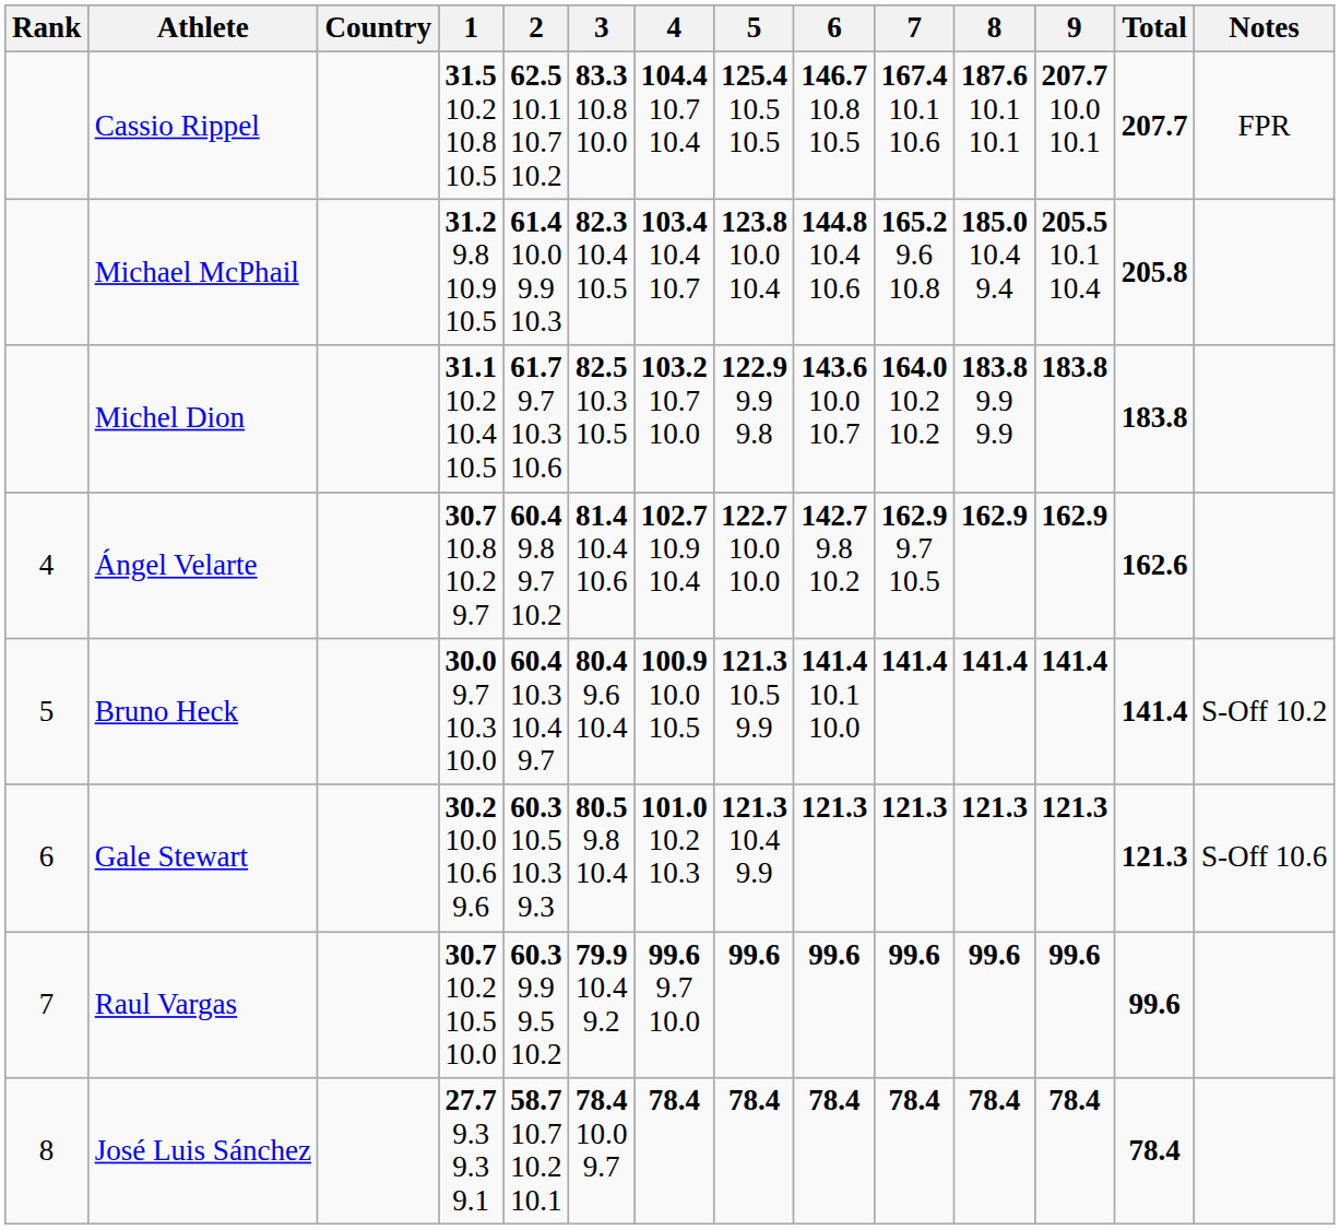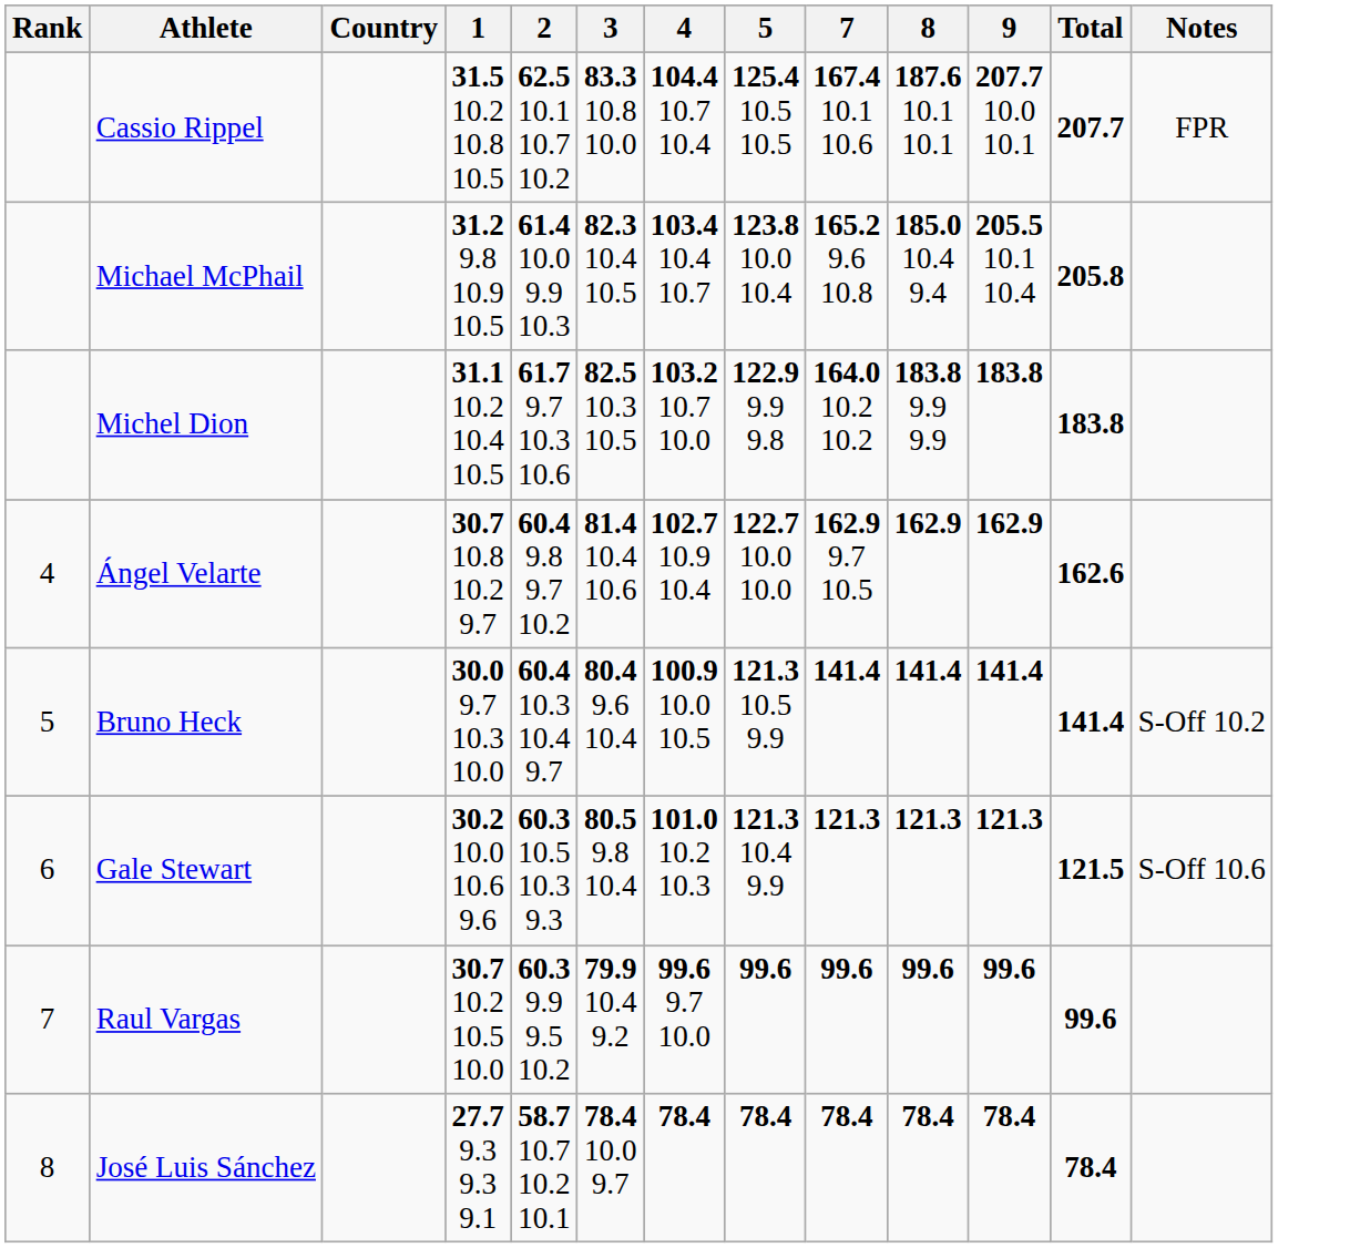 <table class="wikitable sortable" style="text-align:center">
 <tr>
 <th>Rank</th>
 <th>Athlete</th>
 <th>Country</th>
 <th style="width: 28px">1</th>
 <th style="width: 28px">2</th>
 <th style="width: 28px">3</th>
 <th style="width: 28px">4</th>
 <th style="width: 28px">5</th>
-<th style="width: 28px">6</th>
 <th style="width: 28px">7</th>
 <th style="width: 28px">8</th>
 <th style="width: 28px">9</th>
 <th>Total</th>
 <th>Notes</th>
 </tr>
 <tr>
 <td></td>
 <td align=left><a href='#'>Cassio Rippel</a></td>
 <td align=left></td>
 <td><strong>31.5</strong><br>10.2<br>10.8<br>10.5</td>
 <td><strong>62.5</strong><br> 10.1 <br>10.7 <br>10.2</td>
 <td><strong>83.3</strong><br>10.8 <br>10.0<br><br></td>
 <td><strong>104.4</strong><br>10.7<br>10.4<br><br></td>
 <td><strong>125.4</strong><br>10.5<br>10.5<br><br></td>
-<td><strong>146.7</strong><br>10.8 <br>10.5<br><br></td>
 <td><strong>167.4</strong><br>10.1<br>10.6 <br><br></td>
 <td><strong>187.6</strong><br>10.1<br>10.1 <br><br></td>
 <td><strong>207.7</strong><br>10.0<br>10.1<br><br></td>
 <td><strong>207.7</strong></td>
 <td>FPR</td>
 </tr>
 <tr>
 <td></td>
 <td align=left><a href='#'>Michael McPhail</a></td>
 <td align=left></td>
 <td><strong>31.2</strong><br>9.8<br>10.9<br>10.5</td>
 <td><strong>61.4</strong><br> 10.0 <br>9.9 <br>10.3</td>
 <td><strong>82.3</strong><br>10.4 <br>10.5<br><br></td>
 <td><strong>103.4</strong><br>10.4<br>10.7<br><br></td>
 <td><strong>123.8</strong><br>10.0<br>10.4<br><br></td>
-<td><strong>144.8</strong><br>10.4 <br>10.6<br><br></td>
 <td><strong>165.2</strong><br>9.6<br>10.8 <br><br></td>
 <td><strong>185.0</strong><br>10.4<br>9.4 <br><br></td>
 <td><strong>205.5</strong><br>10.1<br>10.4<br><br></td>
 <td><strong>205.8</strong></td>
 <td></td>
 </tr>
 <tr>
 <td></td>
 <td align=left><a href='#'>Michel Dion</a></td>
 <td align=left></td>
 <td><strong>31.1</strong><br>10.2<br>10.4<br>10.5</td>
 <td><strong>61.7</strong><br> 9.7 <br>10.3 <br>10.6</td>
 <td><strong>82.5</strong><br>10.3 <br>10.5<br><br></td>
 <td><strong>103.2</strong><br>10.7<br>10.0<br><br></td>
 <td><strong>122.9</strong><br>9.9<br>9.8<br><br></td>
-<td><strong>143.6</strong><br>10.0 <br>10.7<br><br></td>
 <td><strong>164.0</strong><br>10.2<br>10.2 <br><br></td>
 <td><strong>183.8</strong><br>9.9<br>9.9 <br><br></td>
 <td><strong>183.8</strong><br><br><br><br></td>
 <td><strong>183.8</strong></td>
 <td></td>
 </tr>
 <tr>
 <td>4</td>
 <td align=left><a href='#'>Ángel Velarte</a></td>
 <td align=left></td>
 <td><strong>30.7</strong><br>10.8<br>10.2<br>9.7</td>
 <td><strong>60.4</strong><br> 9.8 <br>9.7 <br>10.2</td>
 <td><strong>81.4</strong><br>10.4 <br>10.6<br><br></td>
 <td><strong>102.7</strong><br>10.9<br>10.4<br><br></td>
 <td><strong>122.7</strong><br>10.0<br>10.0<br><br></td>
-<td><strong>142.7</strong><br>9.8 <br>10.2<br><br></td>
 <td><strong>162.9</strong><br>9.7<br>10.5 <br><br></td>
 <td><strong>162.9</strong><br> <br>  <br><br></td>
 <td><strong>162.9</strong><br><br><br><br></td>
 <td><strong>162.6</strong></td>
 <td></td>
 </tr>
 <tr>
 <td>5</td>
 <td align=left><a href='#'>Bruno Heck</a></td>
 <td align=left></td>
 <td><strong>30.0</strong><br>9.7<br>10.3<br>10.0</td>
 <td><strong>60.4</strong><br> 10.3 <br>10.4 <br>9.7</td>
 <td><strong>80.4</strong><br>9.6 <br>10.4<br><br></td>
 <td><strong>100.9</strong><br>10.0<br>10.5<br><br></td>
 <td><strong>121.3</strong><br>10.5<br>9.9<br><br></td>
-<td><strong>141.4</strong><br>10.1 <br>10.0<br><br></td>
 <td><strong>141.4</strong><br> <br>  <br><br></td>
 <td><strong>141.4</strong><br> <br>  <br><br></td>
 <td><strong>141.4</strong><br><br><br><br></td>
 <td><strong>141.4</strong></td>
 <td>S-Off 10.2</td>
 </tr>
 <tr>
 <td>6</td>
 <td align=left><a href='#'>Gale Stewart</a></td>
 <td align=left></td>
 <td><strong>30.2</strong><br>10.0<br>10.6<br>9.6</td>
 <td><strong>60.3</strong><br> 10.5 <br>10.3 <br>9.3</td>
 <td><strong>80.5</strong><br>9.8 <br>10.4<br><br></td>
 <td><strong>101.0</strong><br>10.2<br>10.3<br><br></td>
 <td><strong>121.3</strong><br>10.4<br>9.9<br><br></td>
-<td><strong>121.3</strong><br>  <br> <br><br></td>
 <td><strong>121.3</strong><br> <br>  <br><br></td>
 <td><strong>121.3</strong><br> <br>  <br><br></td>
 <td><strong>121.3</strong><br><br><br><br></td>
-<td><strong>121.3</strong></td>
+<td><strong>121.5</strong></td>
 <td>S-Off 10.6</td>
 </tr>
 <tr>
 <td>7</td>
 <td align=left><a href='#'>Raul Vargas</a></td>
 <td align=left></td>
 <td><strong>30.7</strong><br>10.2<br>10.5<br>10.0</td>
 <td><strong>60.3</strong><br> 9.9 <br>9.5 <br>10.2</td>
 <td><strong>79.9</strong><br>10.4 <br>9.2<br><br></td>
 <td><strong>99.6</strong><br>9.7<br>10.0<br><br></td>
 <td><strong>99.6</strong><br> <br> <br><br></td>
-<td><strong>99.6</strong><br>  <br> <br><br></td>
 <td><strong>99.6</strong><br> <br>  <br><br></td>
 <td><strong>99.6</strong><br> <br>  <br><br></td>
 <td><strong>99.6</strong><br><br><br><br></td>
 <td><strong>99.6</strong></td>
 <td></td>
 </tr>
 <tr>
 <td>8</td>
 <td align=left><a href='#'>José Luis Sánchez</a></td>
 <td align=left></td>
 <td><strong>27.7</strong><br>9.3<br>9.3<br>9.1</td>
 <td><strong>58.7</strong><br> 10.7 <br>10.2 <br>10.1</td>
 <td><strong>78.4</strong><br>10.0 <br>9.7<br><br></td>
 <td><strong>78.4</strong><br> <br> <br><br></td>
 <td><strong>78.4</strong><br> <br> <br><br></td>
-<td><strong>78.4</strong><br>  <br> <br><br></td>
 <td><strong>78.4</strong><br> <br>  <br><br></td>
 <td><strong>78.4</strong><br> <br>  <br><br></td>
 <td><strong>78.4</strong><br><br><br><br></td>
 <td><strong>78.4</strong></td>
 <td></td>
 </tr>
 </table>
